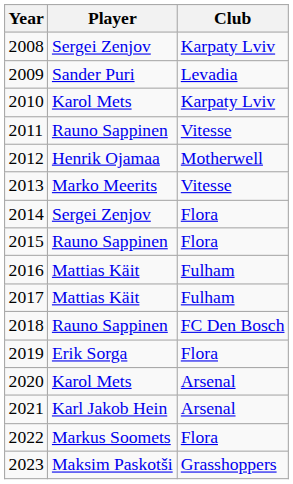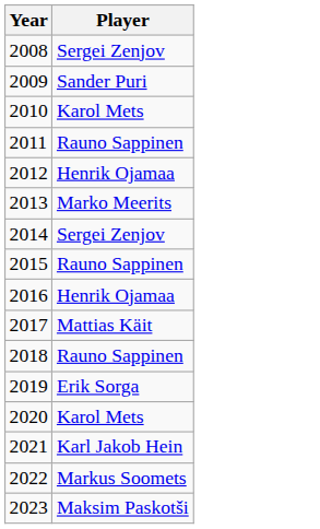 <table class="wikitable">
 <tr>
 <th>Year</th>
 <th>Player</th>
-<th>Club</th>
 </tr>
 <tr>
 <td>2008</td>
 <td><a href='#'>Sergei Zenjov</a></td>
-<td> <a href='#'>Karpaty Lviv</a></td>
 </tr>
 <tr>
 <td>2009</td>
 <td><a href='#'>Sander Puri</a></td>
-<td> <a href='#'>Levadia</a></td>
 </tr>
 <tr>
 <td>2010</td>
 <td><a href='#'>Karol Mets</a></td>
-<td> <a href='#'>Karpaty Lviv</a></td>
 </tr>
 <tr>
 <td>2011</td>
 <td><a href='#'>Rauno Sappinen</a></td>
-<td> <a href='#'>Vitesse</a></td>
 </tr>
 <tr>
 <td>2012</td>
 <td><a href='#'>Henrik Ojamaa</a></td>
-<td> <a href='#'>Motherwell</a></td>
 </tr>
 <tr>
 <td>2013</td>
 <td><a href='#'>Marko Meerits</a></td>
-<td> <a href='#'>Vitesse</a></td>
 </tr>
 <tr>
 <td>2014</td>
 <td><a href='#'>Sergei Zenjov</a></td>
-<td> <a href='#'>Flora</a></td>
 </tr>
 <tr>
 <td>2015</td>
 <td><a href='#'>Rauno Sappinen</a></td>
-<td> <a href='#'>Flora</a></td>
 </tr>
 <tr>
 <td>2016</td>
-<td><a href='#'>Mattias Käit</a></td>
-<td> <a href='#'>Fulham</a></td>
+<td><a href='#'>Henrik Ojamaa</a></td>
 </tr>
 <tr>
 <td>2017</td>
 <td><a href='#'>Mattias Käit</a></td>
-<td> <a href='#'>Fulham</a></td>
 </tr>
 <tr>
 <td>2018</td>
 <td><a href='#'>Rauno Sappinen</a></td>
-<td> <a href='#'>FC Den Bosch</a></td>
 </tr>
 <tr>
 <td>2019</td>
 <td><a href='#'>Erik Sorga</a></td>
-<td> <a href='#'>Flora</a></td>
 </tr>
 <tr>
 <td>2020</td>
 <td><a href='#'>Karol Mets</a></td>
-<td> <a href='#'>Arsenal</a></td>
 </tr>
 <tr>
 <td>2021</td>
 <td><a href='#'>Karl Jakob Hein</a></td>
-<td> <a href='#'>Arsenal</a></td>
 </tr>
 <tr>
 <td>2022</td>
 <td><a href='#'>Markus Soomets</a></td>
-<td> <a href='#'>Flora</a></td>
 </tr>
 <tr>
 <td>2023</td>
 <td><a href='#'>Maksim Paskotši</a></td>
-<td> <a href='#'>Grasshoppers</a></td>
 </tr>
 </table>
